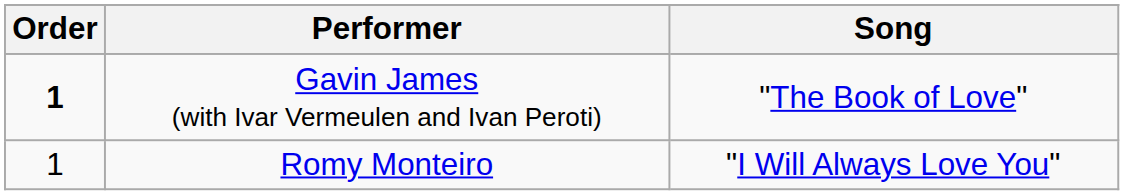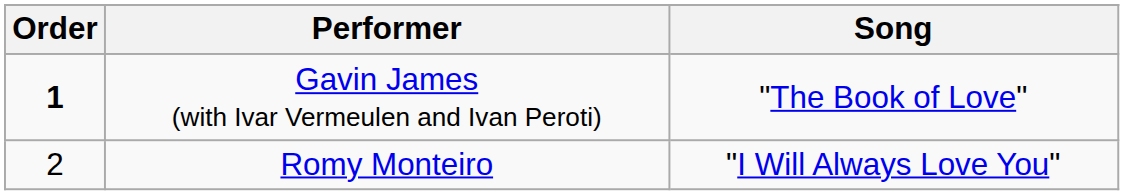 <table class="wikitable" style="text-align:center; width:45%;">
 <tr>
 </tr>
 <tr>
 <th style="width:01%;">Order</th>
 <th style="width:55%;">Performer</th>
 <th style="width:44%;">Song</th>
 </tr>
 <tr>
 <td><strong>1</strong></td>
 <td><a href='#'>Gavin James</a> <br><small>(with Ivar Vermeulen and Ivan Peroti)</small></td>
 <td>"<a href='#'>The Book of Love</a>"</td>
 </tr>
 <tr>
-<td>1</td>
+<td>2</td>
 <td><a href='#'>Romy Monteiro</a></td>
 <td>"<a href='#'>I Will Always Love You</a>"</td>
 </tr>
 </table>
